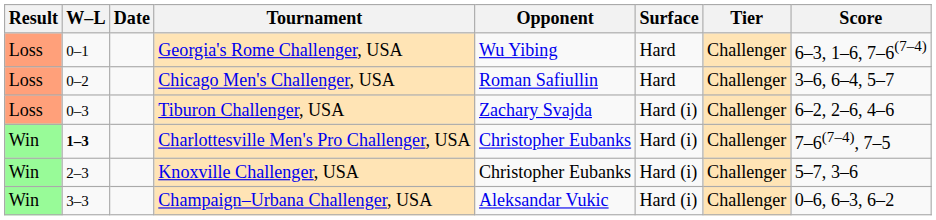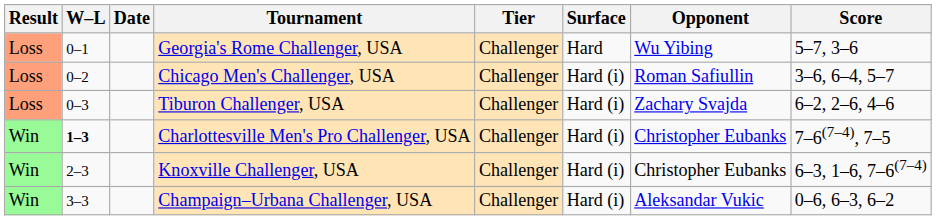 <table class="sortable wikitable">
 <tr>
 <th>Result</th>
 <th class="unsortable">W–L</th>
 <th>Date</th>
 <th>Tournament</th>
+<th>Tier</th>
+<th>Surface</th>
 <th>Opponent</th>
-<th>Surface</th>
-<th>Tier</th>
 <th class="unsortable">Score</th>
 </tr>
 <tr>
 <td bgcolor=FFA07A>Loss</td>
 <td><small>0–1</small></td>
 <td><a href='#'></a></td>
 <td style="background:moccasin;"><a href='#'>Georgia's Rome Challenger</a>, USA</td>
+<td style="background:moccasin;">Challenger</td>
+<td>Hard</td>
 <td> <a href='#'>Wu Yibing</a></td>
-<td>Hard</td>
-<td style="background:moccasin;">Challenger</td>
-<td>6–3, 1–6, 7–6<sup>(7–4)</sup></td>
+<td>5–7, 3–6</td>
 </tr>
 <tr>
 <td bgcolor=FFA07A>Loss</td>
 <td><small>0–2</small></td>
 <td><a href='#'></a></td>
 <td style="background:moccasin;"><a href='#'>Chicago Men's Challenger</a>, USA</td>
+<td style="background:moccasin;">Challenger</td>
+<td>Hard (i)</td>
 <td> <a href='#'>Roman Safiullin</a></td>
-<td>Hard</td>
-<td style="background:moccasin;">Challenger</td>
 <td>3–6, 6–4, 5–7</td>
 </tr>
 <tr>
 <td bgcolor=FFA07A>Loss</td>
 <td><small>0–3</small></td>
 <td><a href='#'></a></td>
 <td style="background:moccasin;"><a href='#'>Tiburon Challenger</a>, USA</td>
+<td style="background:moccasin;">Challenger</td>
+<td>Hard (i)</td>
 <td> <a href='#'>Zachary Svajda</a></td>
-<td>Hard (i)</td>
-<td style="background:moccasin;">Challenger</td>
 <td>6–2, 2–6, 4–6</td>
 </tr>
 <tr>
 <td bgcolor=98FB98>Win</td>
 <td><strong><small>1–3</small></strong></td>
 <td><a href='#'></a></td>
 <td style="background:moccasin;"><a href='#'>Charlottesville Men's Pro Challenger</a>, USA</td>
+<td style="background:moccasin;">Challenger</td>
+<td>Hard (i)</td>
 <td> <a href='#'>Christopher Eubanks</a></td>
-<td>Hard (i)</td>
-<td style="background:moccasin;">Challenger</td>
 <td>7–6<sup>(7–4)</sup>, 7–5</td>
 </tr>
 <tr>
 <td bgcolor=98FB98>Win</td>
 <td><small>2–3</small></td>
 <td><a href='#'></a></td>
 <td style="background:moccasin;"><a href='#'>Knoxville Challenger</a>, USA</td>
+<td style="background:moccasin;">Challenger</td>
+<td>Hard (i)</td>
 <td> Christopher Eubanks</td>
-<td>Hard (i)</td>
-<td style="background:moccasin;">Challenger</td>
-<td>5–7, 3–6</td>
+<td>6–3, 1–6, 7–6<sup>(7–4)</sup></td>
 </tr>
 <tr>
 <td bgcolor=98FB98>Win</td>
 <td><small>3–3</small></td>
 <td><a href='#'></a></td>
 <td style="background:moccasin;"><a href='#'>Champaign–Urbana Challenger</a>, USA</td>
+<td style="background:moccasin;">Challenger</td>
+<td>Hard (i)</td>
 <td> <a href='#'>Aleksandar Vukic</a></td>
-<td>Hard (i)</td>
-<td style="background:moccasin;">Challenger</td>
 <td>0–6, 6–3, 6–2</td>
 </tr>
 </table>
